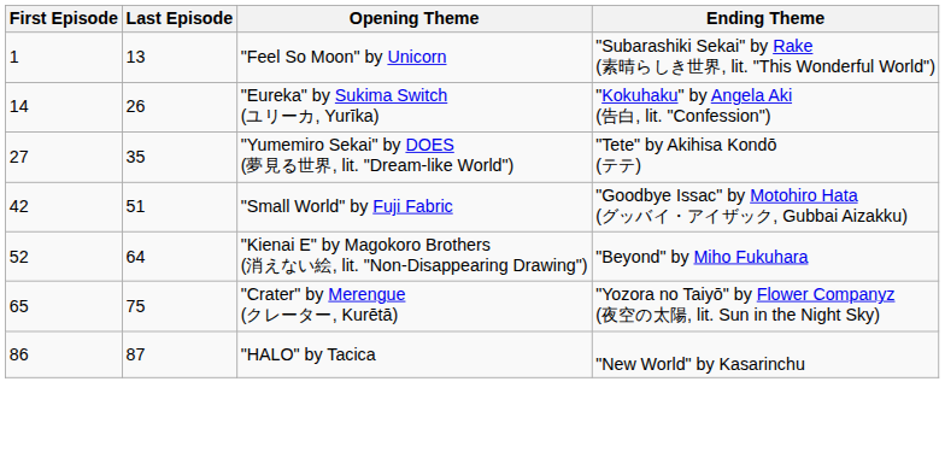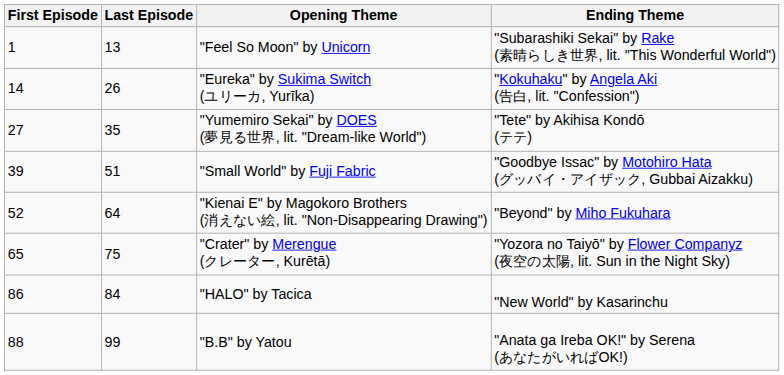 <table class="wikitable" border="1">
 <tr>
 <th>First Episode</th>
 <th>Last Episode</th>
 <th>Opening Theme</th>
 <th>Ending Theme</th>
 </tr>
 <tr>
 <td>1</td>
 <td>13</td>
 <td>"Feel So Moon" by <a href='#'>Unicorn</a></td>
 <td>"Subarashiki Sekai" by <a href='#'>Rake</a><br>(素晴らしき世界, lit. "This Wonderful World")</td>
 </tr>
 <tr>
 <td>14</td>
 <td>26</td>
 <td>"Eureka" by <a href='#'>Sukima Switch</a><br> (ユリーカ, Yurīka)</td>
 <td>"<a href='#'>Kokuhaku</a>" by <a href='#'>Angela Aki</a><br>(告白, lit. "Confession")</td>
 </tr>
 <tr>
 <td>27</td>
 <td>35</td>
 <td>"Yumemiro Sekai" by <a href='#'>DOES</a><br>(夢見る世界, lit. "Dream-like World")</td>
 <td>"Tete" by Akihisa Kondō<br>(テテ)</td>
 </tr>
 <tr>
-<td>42</td>
+<td>39</td>
 <td>51</td>
 <td>"Small World" by <a href='#'>Fuji Fabric</a></td>
 <td>"Goodbye Issac" by <a href='#'>Motohiro Hata</a><br>(グッバイ・アイザック, Gubbai Aizakku)</td>
 </tr>
 <tr>
 <td>52</td>
 <td>64</td>
 <td>"Kienai E" by Magokoro Brothers<br>(消えない絵, lit. "Non-Disappearing Drawing")</td>
 <td>"Beyond" by <a href='#'>Miho Fukuhara</a></td>
 </tr>
 <tr>
 <td>65</td>
 <td>75</td>
 <td>"Crater" by <a href='#'>Merengue</a><br>(クレーター, Kurētā)</td>
 <td>"Yozora no Taiyō" by <a href='#'>Flower Companyz</a><br>(夜空の太陽, lit. Sun in the Night Sky)</td>
 </tr>
 <tr>
 <td>86</td>
-<td>87</td>
+<td>84</td>
 <td>"HALO" by Tacica</td>
 <td><br>"New World" by Kasarinchu</td>
 </tr>
+<tr>
+<td>88</td>
+<td>99</td>
+<td>"B.B" by Yatou</td>
+<td><br>"Anata ga Ireba OK!" by Serena<br>(あなたがいればOK!)</td>
+</tr>
 </table>
